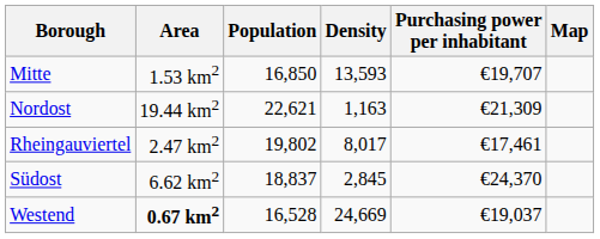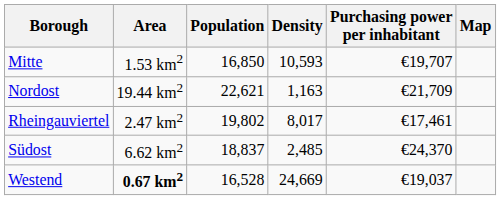 <table class="wikitable sortable zebra">
 <tr class="hintergrundfarbe5">
 <th>Borough</th>
 <th>Area</th>
 <th>Population</th>
 <th>Density</th>
 <th>Purchasing power <br> per inhabitant</th>
 <th>Map</th>
 </tr>
 <tr>
 <td><a href='#'>Mitte</a></td>
 <td style="text-align:right;">1.53 km<sup>2</sup></td>
 <td style="text-align:right;">16,850</td>
-<td style="text-align:right;">13,593</td>
+<td style="text-align:right;">10,593</td>
 <td style="text-align:right;">€19,707</td>
 <td style="text-align:center;"></td>
 </tr>
 <tr>
 <td><a href='#'>Nordost</a></td>
 <td style="text-align:right;">19.44 km<sup>2</sup></td>
 <td style="text-align:right;">22,621</td>
 <td style="text-align:right;">1,163</td>
-<td style="text-align:right;">€21,309</td>
+<td style="text-align:right;">€21,709</td>
 <td style="text-align:center;"></td>
 </tr>
 <tr>
 <td><a href='#'>Rheingauviertel</a></td>
 <td style="text-align:right;">2.47 km<sup>2</sup></td>
 <td style="text-align:right;">19,802</td>
 <td style="text-align:right;">8,017</td>
 <td style="text-align:right;">€17,461</td>
 <td style="text-align:center;"></td>
 </tr>
 <tr>
 <td><a href='#'>Südost</a></td>
 <td style="text-align:right;">6.62 km<sup>2</sup></td>
 <td style="text-align:right;">18,837</td>
-<td style="text-align:right;">2,845</td>
+<td style="text-align:right;">2,485</td>
 <td style="text-align:right;">€24,370</td>
 <td style="text-align:center;"></td>
 </tr>
 <tr>
 <td><a href='#'>Westend</a></td>
 <td style="text-align:right;"><strong>0.67 km<sup>2</sup></strong></td>
 <td style="text-align:right;">16,528</td>
 <td style="text-align:right;">24,669</td>
 <td style="text-align:right;">€19,037</td>
 <td style="text-align:center;"></td>
 </tr>
 </table>
